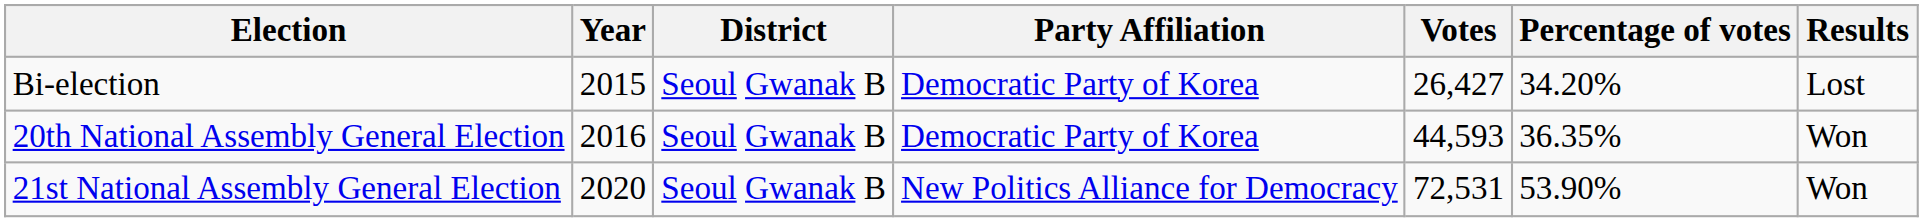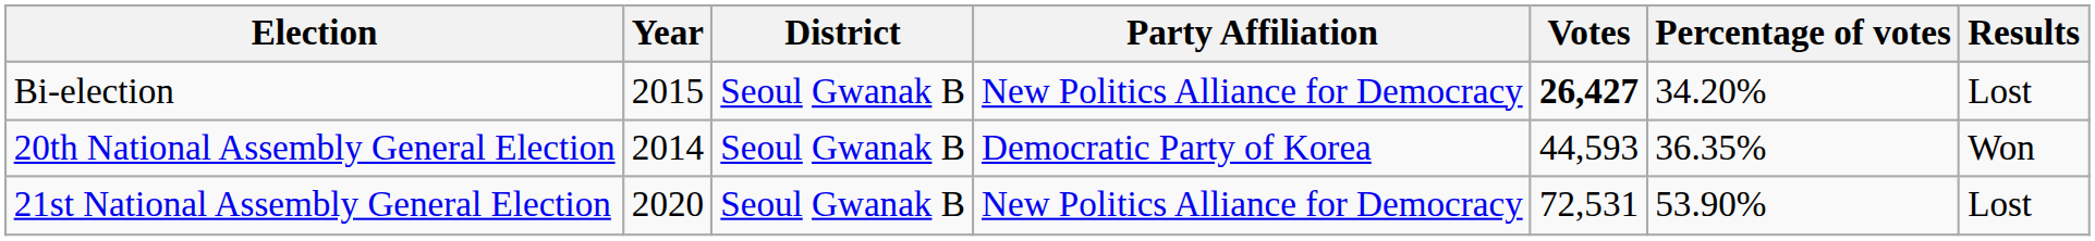 <table class="wikitable">
 <tr>
 <th>Election</th>
 <th>Year</th>
 <th>District</th>
 <th>Party Affiliation</th>
 <th>Votes</th>
 <th>Percentage of votes</th>
 <th>Results</th>
 </tr>
 <tr>
 <td>Bi-election</td>
 <td>2015</td>
 <td><a href='#'>Seoul</a> <a href='#'>Gwanak</a> B</td>
-<td><a href='#'>Democratic Party of Korea</a></td>
-<td>26,427</td>
+<td><a href='#'>New Politics Alliance for Democracy</a></td>
+<td><strong>26,427</strong></td>
 <td>34.20%</td>
 <td>Lost</td>
 </tr>
 <tr>
 <td><a href='#'>20th National Assembly General Election</a></td>
-<td>2016</td>
+<td>2014</td>
 <td><a href='#'>Seoul</a> <a href='#'>Gwanak</a> B</td>
 <td><a href='#'>Democratic Party of Korea</a></td>
 <td>44,593</td>
 <td>36.35%</td>
 <td>Won</td>
 </tr>
 <tr>
 <td><a href='#'>21st National Assembly General Election</a></td>
 <td>2020</td>
 <td><a href='#'>Seoul</a> <a href='#'>Gwanak</a> B</td>
 <td><a href='#'>New Politics Alliance for Democracy</a></td>
 <td>72,531</td>
 <td>53.90%</td>
-<td>Won</td>
+<td>Lost</td>
 </tr>
 </table>
